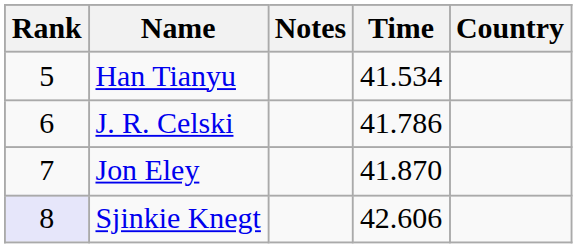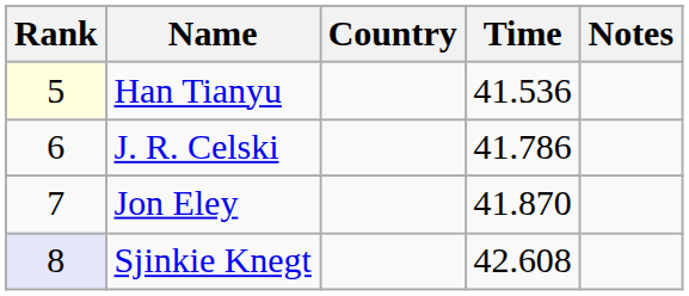 <table class="wikitable sortable" style="text-align:center">
 <tr>
 <th>Rank</th>
 <th>Name</th>
+<th>Country</th>
+<th>Time</th>
 <th>Notes</th>
-<th>Time</th>
-<th>Country</th>
 </tr>
 <tr>
-<td>5</td>
+<td style="background: lightyellow;">5</td>
 <td align=left><a href='#'>Han Tianyu</a></td>
+<td align=left></td>
+<td>41.536</td>
 <td></td>
-<td>41.534</td>
-<td align=left></td>
 </tr>
 <tr>
 <td>6</td>
 <td align=left><a href='#'>J. R. Celski</a></td>
+<td align=left></td>
+<td>41.786</td>
 <td></td>
-<td>41.786</td>
-<td align=left></td>
 </tr>
 <tr>
 <td>7</td>
 <td align=left><a href='#'>Jon Eley</a></td>
+<td align=left></td>
+<td>41.870</td>
 <td></td>
-<td>41.870</td>
-<td align=left></td>
 </tr>
 <tr>
 <td style="background: lavender;">8</td>
 <td align=left><a href='#'>Sjinkie Knegt</a></td>
+<td align=left></td>
+<td>42.608</td>
 <td></td>
-<td>42.606</td>
-<td align=left></td>
 </tr>
 </table>
